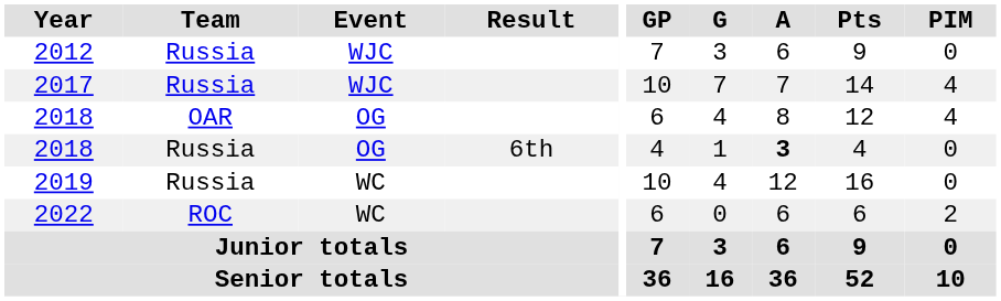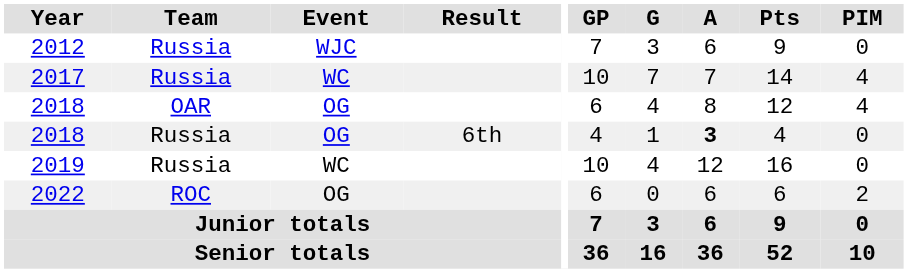 <table border="0" cellpadding="1" cellspacing="0" ID="Table3" style="text-align:center; width:40em">
 <tr ALIGN="center" bgcolor="#e0e0e0">
 <th>Year</th>
 <th>Team</th>
 <th>Event</th>
 <th>Result</th>
 <th rowspan="99" bgcolor="#ffffff"></th>
 <th>GP</th>
 <th>G</th>
 <th>A</th>
 <th>Pts</th>
 <th>PIM</th>
 </tr>
 <tr>
 <td><a href='#'>2012</a></td>
 <td><a href='#'>Russia</a></td>
 <td><a href='#'>WJC</a></td>
 <td></td>
 <td>7</td>
 <td>3</td>
 <td>6</td>
 <td>9</td>
 <td>0</td>
 </tr>
 <tr bgcolor="#f0f0f0">
 <td><a href='#'>2017</a></td>
 <td><a href='#'>Russia</a></td>
-<td><a href='#'>WJC</a></td>
+<td><a href='#'>WC</a></td>
 <td></td>
 <td>10</td>
 <td>7</td>
 <td>7</td>
 <td>14</td>
 <td>4</td>
 </tr>
 <tr>
 <td><a href='#'>2018</a></td>
 <td><a href='#'>OAR</a></td>
 <td><a href='#'>OG</a></td>
 <td></td>
 <td>6</td>
 <td>4</td>
 <td>8</td>
 <td>12</td>
 <td>4</td>
 </tr>
 <tr bgcolor="#f0f0f0">
 <td><a href='#'>2018</a></td>
 <td>Russia</td>
 <td><a href='#'>OG</a></td>
 <td>6th</td>
 <td>4</td>
 <td>1</td>
 <td><strong>3</strong></td>
 <td>4</td>
 <td>0</td>
 </tr>
 <tr>
 <td><a href='#'>2019</a></td>
 <td>Russia</td>
 <td>WC</td>
 <td></td>
 <td>10</td>
 <td>4</td>
 <td>12</td>
 <td>16</td>
 <td>0</td>
 </tr>
 <tr bgcolor="#f0f0f0">
 <td><a href='#'>2022</a></td>
 <td><a href='#'>ROC</a></td>
-<td>WC</td>
+<td>OG</td>
 <td></td>
 <td>6</td>
 <td>0</td>
 <td>6</td>
 <td>6</td>
 <td>2</td>
 </tr>
 <tr bgcolor=#e0e0e0>
 <th colspan="4">Junior totals</th>
 <th>7</th>
 <th>3</th>
 <th>6</th>
 <th>9</th>
 <th>0</th>
 </tr>
 <tr bgcolor=#e0e0e0>
 <th colspan="4">Senior totals</th>
 <th>36</th>
 <th>16</th>
 <th>36</th>
 <th>52</th>
 <th>10</th>
 </tr>
 </table>
